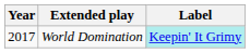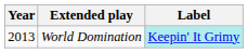 <table class="wikitable">
 <tr>
 <th>Year</th>
 <th>Extended play</th>
 <th>Label</th>
 </tr>
 <tr>
-<td>2017</td>
+<td>2013</td>
 <td><em>World Domination</em></td>
 <td style="background: paleturquoise;"><a href='#'>Keepin' It Grimy</a></td>
 </tr>
 </table>
